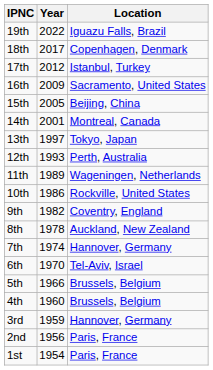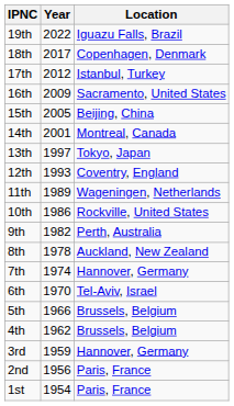 <table class="wikitable">
 <tr>
 <th>IPNC</th>
 <th>Year</th>
 <th>Location</th>
 </tr>
 <tr>
 <td>19th</td>
 <td>2022</td>
 <td><a href='#'>Iguazu Falls</a>, <a href='#'>Brazil</a></td>
 </tr>
 <tr>
 <td>18th</td>
 <td>2017</td>
 <td><a href='#'>Copenhagen</a>, <a href='#'>Denmark</a></td>
 </tr>
 <tr>
 <td>17th</td>
 <td>2012</td>
 <td><a href='#'>Istanbul</a>, <a href='#'>Turkey</a></td>
 </tr>
 <tr>
 <td>16th</td>
 <td>2009</td>
 <td><a href='#'>Sacramento</a>, <a href='#'>United States</a></td>
 </tr>
 <tr>
 <td>15th</td>
 <td>2005</td>
 <td><a href='#'>Beijing</a>, <a href='#'>China</a></td>
 </tr>
 <tr>
 <td>14th</td>
 <td>2001</td>
 <td><a href='#'>Montreal</a>, <a href='#'>Canada</a></td>
 </tr>
 <tr>
 <td>13th</td>
 <td>1997</td>
 <td><a href='#'>Tokyo</a>, <a href='#'>Japan</a></td>
 </tr>
 <tr>
 <td>12th</td>
 <td>1993</td>
-<td><a href='#'>Perth</a>, <a href='#'>Australia</a></td>
+<td><a href='#'>Coventry</a>, <a href='#'>England</a></td>
 </tr>
 <tr>
 <td>11th</td>
 <td>1989</td>
 <td><a href='#'>Wageningen</a>, <a href='#'>Netherlands</a></td>
 </tr>
 <tr>
 <td>10th</td>
 <td>1986</td>
 <td><a href='#'>Rockville</a>, <a href='#'>United States</a></td>
 </tr>
 <tr>
 <td>9th</td>
 <td>1982</td>
-<td><a href='#'>Coventry</a>, <a href='#'>England</a></td>
+<td><a href='#'>Perth</a>, <a href='#'>Australia</a></td>
 </tr>
 <tr>
 <td>8th</td>
 <td>1978</td>
 <td><a href='#'>Auckland</a>, <a href='#'>New Zealand</a></td>
 </tr>
 <tr>
 <td>7th</td>
 <td>1974</td>
 <td><a href='#'>Hannover</a>, <a href='#'>Germany</a></td>
 </tr>
 <tr>
 <td>6th</td>
 <td>1970</td>
 <td><a href='#'>Tel-Aviv</a>, <a href='#'>Israel</a></td>
 </tr>
 <tr>
 <td>5th</td>
 <td>1966</td>
 <td><a href='#'>Brussels</a>, <a href='#'>Belgium</a></td>
 </tr>
 <tr>
 <td>4th</td>
-<td>1960</td>
+<td>1962</td>
 <td><a href='#'>Brussels</a>, <a href='#'>Belgium</a></td>
 </tr>
 <tr>
 <td>3rd</td>
 <td>1959</td>
 <td><a href='#'>Hannover</a>, <a href='#'>Germany</a></td>
 </tr>
 <tr>
 <td>2nd</td>
 <td>1956</td>
 <td><a href='#'>Paris</a>, <a href='#'>France</a></td>
 </tr>
 <tr>
 <td>1st</td>
 <td>1954</td>
 <td><a href='#'>Paris</a>, <a href='#'>France</a></td>
 </tr>
 </table>
